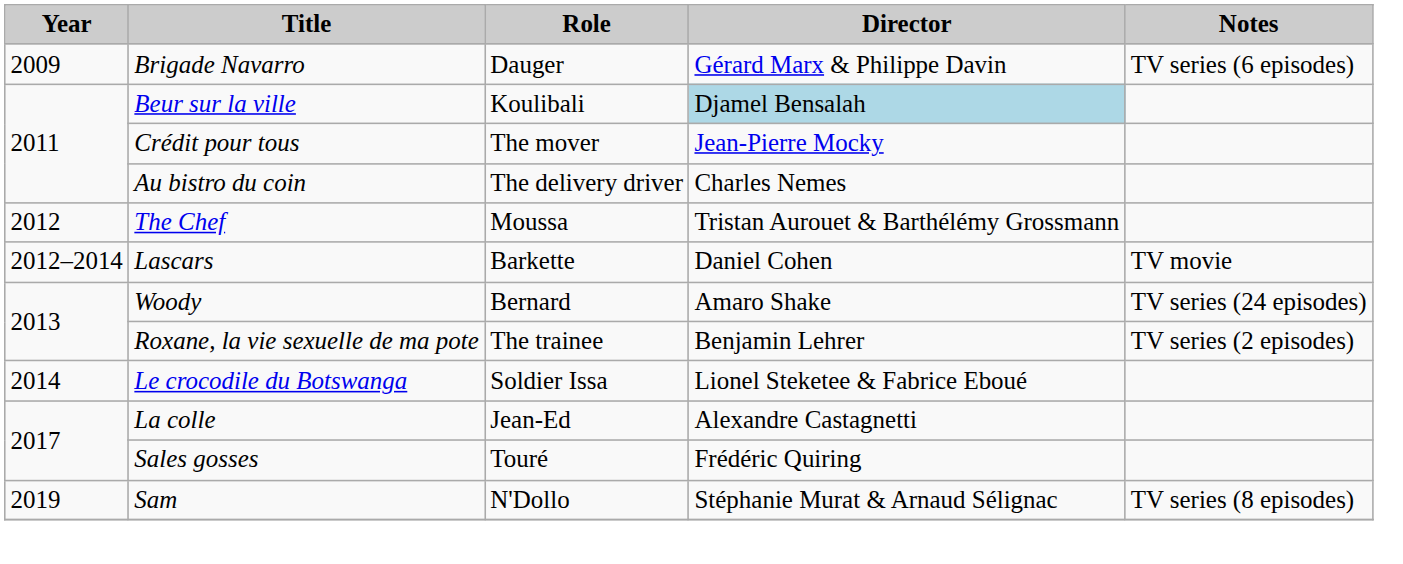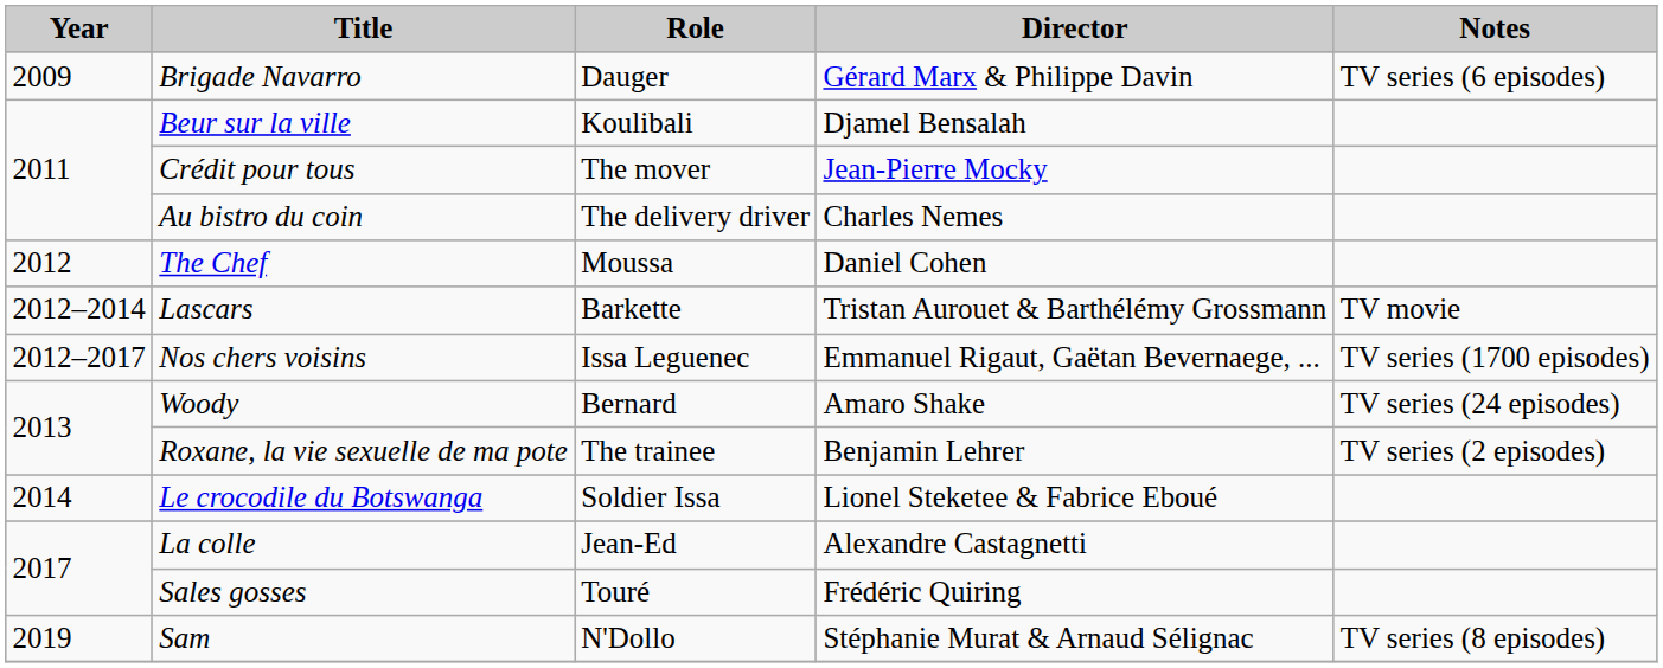 <table class="wikitable">
 <tr>
 <th style="background: #CCCCCC;">Year</th>
 <th style="background: #CCCCCC;">Title</th>
 <th style="background: #CCCCCC;">Role</th>
 <th style="background: #CCCCCC;">Director</th>
 <th style="background: #CCCCCC;">Notes</th>
 </tr>
 <tr>
 <td>2009</td>
 <td><em>Brigade Navarro</em></td>
 <td>Dauger</td>
 <td><a href='#'>Gérard Marx</a> & Philippe Davin</td>
 <td>TV series (6 episodes)</td>
 </tr>
 <tr>
 <td rowspan=3>2011</td>
 <td><em><a href='#'>Beur sur la ville</a></em></td>
 <td>Koulibali</td>
-<td style="background: lightblue;">Djamel Bensalah</td>
+<td>Djamel Bensalah</td>
 <td></td>
 </tr>
 <tr>
 <td><em>Crédit pour tous</em></td>
 <td>The mover</td>
 <td><a href='#'>Jean-Pierre Mocky</a></td>
 <td></td>
 </tr>
 <tr>
 <td><em>Au bistro du coin</em></td>
 <td>The delivery driver</td>
 <td>Charles Nemes</td>
 <td></td>
 </tr>
 <tr>
 <td>2012</td>
 <td><em><a href='#'>The Chef</a></em></td>
 <td>Moussa</td>
-<td>Tristan Aurouet & Barthélémy Grossmann</td>
+<td>Daniel Cohen</td>
 <td></td>
 </tr>
 <tr>
 <td>2012–2014</td>
 <td><em>Lascars</em></td>
 <td>Barkette</td>
-<td>Daniel Cohen</td>
+<td>Tristan Aurouet & Barthélémy Grossmann</td>
 <td>TV movie</td>
+</tr>
+<tr>
+<td>2012–2017</td>
+<td><em>Nos chers voisins</em></td>
+<td>Issa Leguenec</td>
+<td>Emmanuel Rigaut, Gaëtan Bevernaege, ...</td>
+<td>TV series (1700 episodes)</td>
 </tr>
 <tr>
 <td rowspan=2>2013</td>
 <td><em>Woody</em></td>
 <td>Bernard</td>
 <td>Amaro Shake</td>
 <td>TV series (24 episodes)</td>
 </tr>
 <tr>
 <td><em>Roxane, la vie sexuelle de ma pote</em></td>
 <td>The trainee</td>
 <td>Benjamin Lehrer</td>
 <td>TV series (2 episodes)</td>
 </tr>
 <tr>
 <td>2014</td>
 <td><em><a href='#'>Le crocodile du Botswanga</a></em></td>
 <td>Soldier Issa</td>
 <td>Lionel Steketee & Fabrice Eboué</td>
 <td></td>
 </tr>
 <tr>
 <td rowspan=2>2017</td>
 <td><em>La colle</em></td>
 <td>Jean-Ed</td>
 <td>Alexandre Castagnetti</td>
 <td></td>
 </tr>
 <tr>
 <td><em>Sales gosses</em></td>
 <td>Touré</td>
 <td>Frédéric Quiring</td>
 <td></td>
 </tr>
 <tr>
 <td>2019</td>
 <td><em>Sam</em></td>
 <td>N'Dollo</td>
 <td>Stéphanie Murat & Arnaud Sélignac</td>
 <td>TV series (8 episodes)</td>
 </tr>
 <tr>
 </tr>
 </table>
